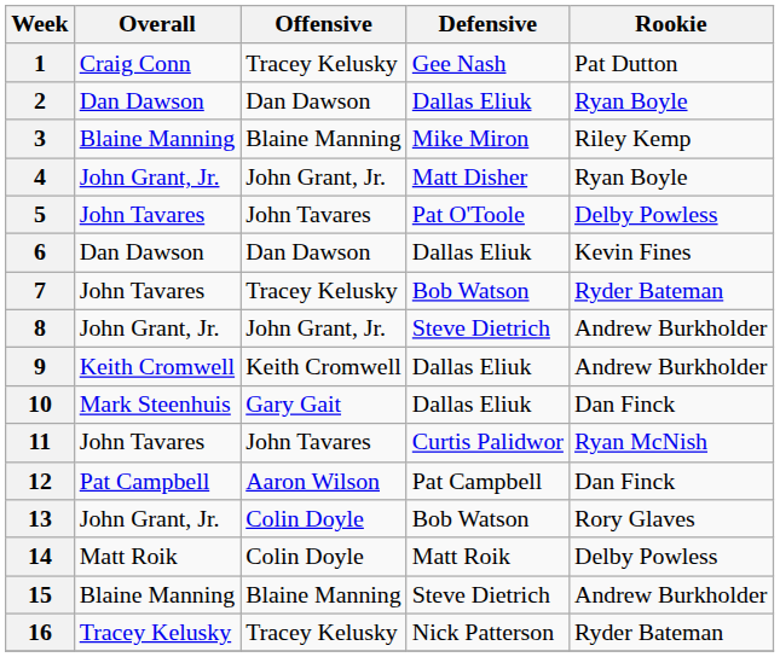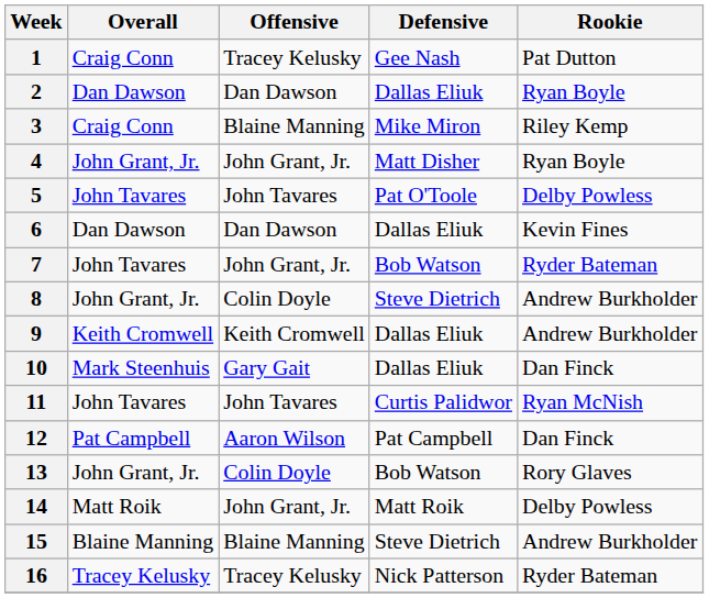 <table class="wikitable">
 <tr>
 <th>Week</th>
 <th>Overall</th>
 <th>Offensive</th>
 <th>Defensive</th>
 <th>Rookie</th>
 </tr>
 <tr>
 <th>1</th>
 <td><a href='#'>Craig Conn</a></td>
 <td>Tracey Kelusky</td>
 <td><a href='#'>Gee Nash</a></td>
 <td>Pat Dutton</td>
 </tr>
 <tr>
 <th>2</th>
 <td><a href='#'>Dan Dawson</a></td>
 <td>Dan Dawson</td>
 <td><a href='#'>Dallas Eliuk</a></td>
 <td><a href='#'>Ryan Boyle</a></td>
 </tr>
 <tr>
 <th>3</th>
-<td><a href='#'>Blaine Manning</a></td>
+<td><a href='#'>Craig Conn</a></td>
 <td>Blaine Manning</td>
 <td><a href='#'>Mike Miron</a></td>
 <td>Riley Kemp</td>
 </tr>
 <tr>
 <th>4</th>
 <td><a href='#'>John Grant, Jr.</a></td>
 <td>John Grant, Jr.</td>
 <td><a href='#'>Matt Disher</a></td>
 <td>Ryan Boyle</td>
 </tr>
 <tr>
 <th>5</th>
 <td><a href='#'>John Tavares</a></td>
 <td>John Tavares</td>
 <td><a href='#'>Pat O'Toole</a></td>
 <td><a href='#'>Delby Powless</a></td>
 </tr>
 <tr>
 <th>6</th>
 <td>Dan Dawson</td>
 <td>Dan Dawson</td>
 <td>Dallas Eliuk</td>
 <td>Kevin Fines</td>
 </tr>
 <tr>
 <th>7</th>
 <td>John Tavares</td>
-<td>Tracey Kelusky</td>
+<td>John Grant, Jr.</td>
 <td><a href='#'>Bob Watson</a></td>
 <td><a href='#'>Ryder Bateman</a></td>
 </tr>
 <tr>
 <th>8</th>
 <td>John Grant, Jr.</td>
-<td>John Grant, Jr.</td>
+<td>Colin Doyle</td>
 <td><a href='#'>Steve Dietrich</a></td>
 <td>Andrew Burkholder</td>
 </tr>
 <tr>
 <th>9</th>
 <td><a href='#'>Keith Cromwell</a></td>
 <td>Keith Cromwell</td>
 <td>Dallas Eliuk</td>
 <td>Andrew Burkholder</td>
 </tr>
 <tr>
 <th>10</th>
 <td><a href='#'>Mark Steenhuis</a></td>
 <td><a href='#'>Gary Gait</a></td>
 <td>Dallas Eliuk</td>
 <td>Dan Finck</td>
 </tr>
 <tr>
 <th>11</th>
 <td>John Tavares</td>
 <td>John Tavares</td>
 <td><a href='#'>Curtis Palidwor</a></td>
 <td><a href='#'>Ryan McNish</a></td>
 </tr>
 <tr>
 <th>12</th>
 <td><a href='#'>Pat Campbell</a></td>
 <td><a href='#'>Aaron Wilson</a></td>
 <td>Pat Campbell</td>
 <td>Dan Finck</td>
 </tr>
 <tr>
 <th>13</th>
 <td>John Grant, Jr.</td>
 <td><a href='#'>Colin Doyle</a></td>
 <td>Bob Watson</td>
 <td>Rory Glaves</td>
 </tr>
 <tr>
 <th>14</th>
 <td>Matt Roik</td>
-<td>Colin Doyle</td>
+<td>John Grant, Jr.</td>
 <td>Matt Roik</td>
 <td>Delby Powless</td>
 </tr>
 <tr>
 <th>15</th>
 <td>Blaine Manning</td>
 <td>Blaine Manning</td>
 <td>Steve Dietrich</td>
 <td>Andrew Burkholder</td>
 </tr>
 <tr>
 <th>16</th>
 <td><a href='#'>Tracey Kelusky</a></td>
 <td>Tracey Kelusky</td>
 <td>Nick Patterson</td>
 <td>Ryder Bateman</td>
 </tr>
 <tr>
 </tr>
 </table>
